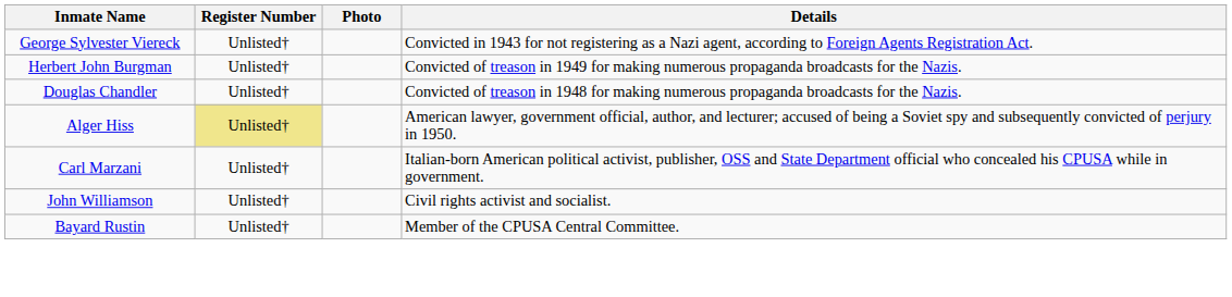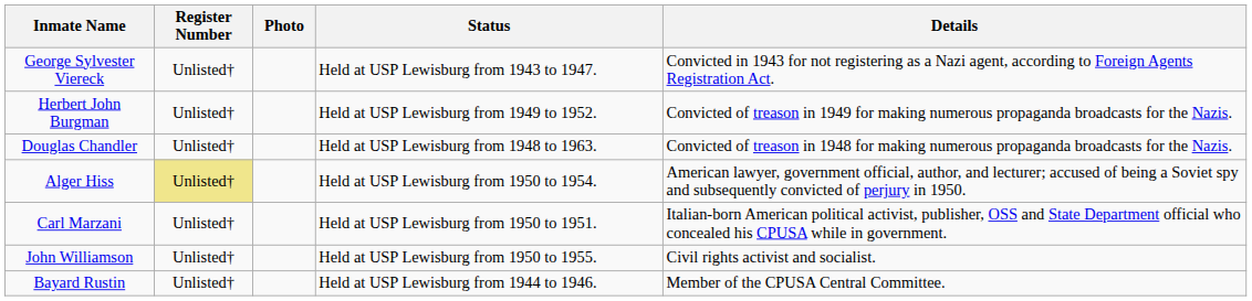 <table class="wikitable sortable">
 <tr>
 <th width=12%>Inmate Name</th>
 <th width=8%>Register Number</th>
 <th width=5%>Photo</th>
+<th width=28%>Status</th>
 <th width=52%>Details</th>
 </tr>
 <tr>
 <td style="text-align:center;"><a href='#'>George Sylvester Viereck</a></td>
 <td style="text-align:center;">Unlisted†</td>
 <td></td>
+<td>Held at USP Lewisburg from 1943 to 1947.</td>
 <td>Convicted in 1943 for not registering as a Nazi agent, according to <a href='#'>Foreign Agents Registration Act</a>.</td>
 </tr>
 <tr>
 <td style="text-align:center;"><a href='#'>Herbert John Burgman</a></td>
 <td style="text-align:center;">Unlisted†</td>
 <td></td>
+<td>Held at USP Lewisburg from 1949 to 1952.</td>
 <td>Convicted of <a href='#'>treason</a> in 1949 for making numerous propaganda broadcasts for the <a href='#'>Nazis</a>.</td>
 </tr>
 <tr>
 <td style="text-align:center;"><a href='#'>Douglas Chandler</a></td>
 <td style="text-align:center;">Unlisted†</td>
 <td></td>
+<td>Held at USP Lewisburg from 1948 to 1963.</td>
 <td>Convicted of <a href='#'>treason</a> in 1948 for making numerous propaganda broadcasts for the <a href='#'>Nazis</a>.</td>
 </tr>
 <tr>
 <td style="text-align:center;"><a href='#'>Alger Hiss</a></td>
 <td style="background: khaki; text-align:center;">Unlisted†</td>
 <td></td>
+<td>Held at USP Lewisburg from 1950 to 1954.</td>
 <td>American lawyer, government official, author, and lecturer; accused of being a Soviet spy and subsequently convicted of <a href='#'>perjury</a> in 1950.</td>
 </tr>
 <tr>
 <td style="text-align:center;"><a href='#'>Carl Marzani</a></td>
 <td style="text-align:center;">Unlisted†</td>
 <td></td>
+<td>Held at USP Lewisburg from 1950 to 1951.</td>
 <td>Italian-born American political activist, publisher, <a href='#'>OSS</a> and <a href='#'>State Department</a> official who concealed his <a href='#'>CPUSA</a> while in government.</td>
 </tr>
 <tr>
 <td style="text-align:center;"><a href='#'>John Williamson</a></td>
 <td style="text-align:center;">Unlisted†</td>
 <td></td>
+<td>Held at USP Lewisburg from 1950 to 1955.</td>
 <td>Civil rights activist and socialist.</td>
 </tr>
 <tr>
 <td style="text-align:center;"><a href='#'>Bayard Rustin</a></td>
 <td style="text-align:center;">Unlisted†</td>
 <td></td>
+<td>Held at USP Lewisburg from 1944 to 1946.</td>
 <td>Member of the CPUSA Central Committee.</td>
 </tr>
 </table>
